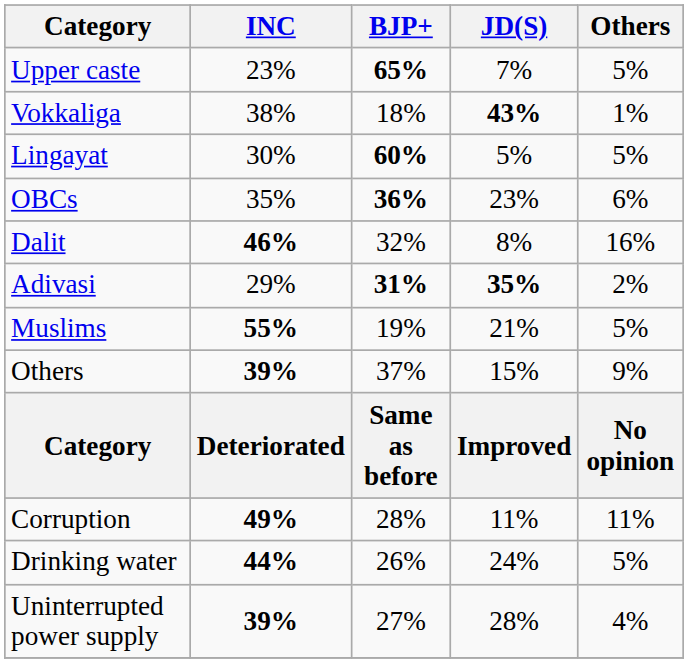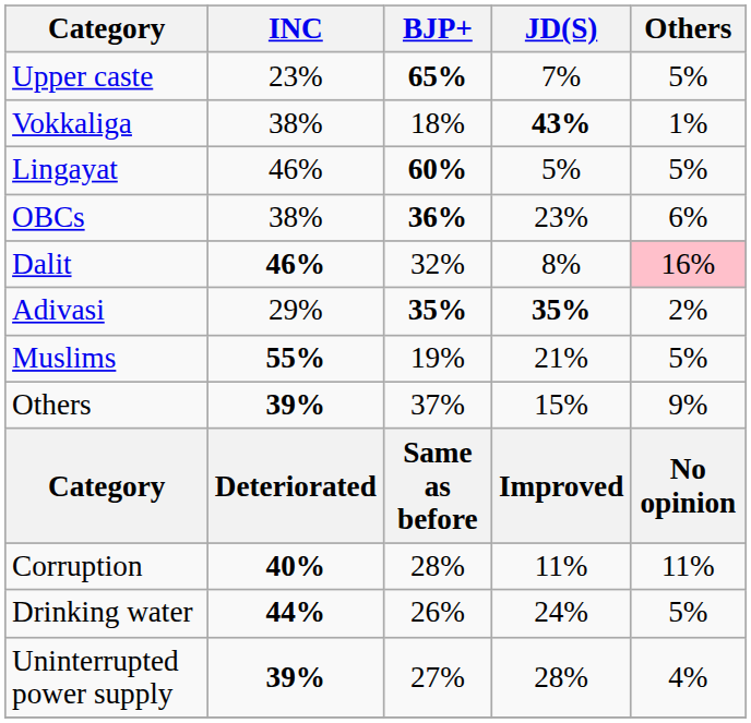 <table class="wikitable" border="1" style = "float: left; width:400px">
 <tr>
 <th>Category</th>
 <th><a href='#'>INC</a></th>
 <th><a href='#'>BJP+</a></th>
 <th><a href='#'>JD(S)</a></th>
 <th>Others</th>
 </tr>
 <tr>
 <td><a href='#'>Upper caste</a></td>
 <td align = "center">23%</td>
 <td align = "center"><strong>65%</strong></td>
 <td align = "center">7%</td>
 <td align = "center">5%</td>
 </tr>
 <tr>
 <td><a href='#'>Vokkaliga</a></td>
 <td align = "center">38%</td>
 <td align = "center">18%</td>
 <td align = "center"><strong>43%</strong></td>
 <td align = "center">1%</td>
 </tr>
 <tr>
 <td><a href='#'>Lingayat</a></td>
-<td align = "center">30%</td>
+<td align = "center">46%</td>
 <td align = "center"><strong>60%</strong></td>
 <td align = "center">5%</td>
 <td align = "center">5%</td>
 </tr>
 <tr>
 <td><a href='#'>OBCs</a></td>
-<td align = "center">35%</td>
+<td align = "center">38%</td>
 <td align = "center"><strong>36%</strong></td>
 <td align = "center">23%</td>
 <td align = "center">6%</td>
 </tr>
 <tr>
 <td><a href='#'>Dalit</a></td>
 <td align = "center"><strong>46%</strong></td>
 <td align = "center">32%</td>
 <td align = "center">8%</td>
-<td align = "center">16%</td>
+<td align = "center" style="background: pink;">16%</td>
 </tr>
 <tr>
 <td><a href='#'>Adivasi</a></td>
 <td align = "center">29%</td>
-<td align = "center"><strong>31%</strong></td>
+<td align = "center"><strong>35%</strong></td>
 <td align = "center"><strong>35%</strong></td>
 <td align = "center">2%</td>
 </tr>
 <tr>
 <td><a href='#'>Muslims</a></td>
 <td align = "center"><strong>55%</strong></td>
 <td align = "center">19%</td>
 <td align = "center">21%</td>
 <td align = "center">5%</td>
 </tr>
 <tr>
 <td>Others</td>
 <td align = "center"><strong>39%</strong></td>
 <td align = "center">37%</td>
 <td align = "center">15%</td>
 <td align = "center">9%</td>
 </tr>
 <tr>
 <th>Category</th>
 <th>Deteriorated</th>
 <th>Same as before</th>
 <th>Improved</th>
 <th>No opinion</th>
 </tr>
 <tr>
 <td>Corruption</td>
-<td align = "center"><strong>49%</strong></td>
+<td align = "center"><strong>40%</strong></td>
 <td align = "center">28%</td>
 <td align = "center">11%</td>
 <td align = "center">11%</td>
 </tr>
 <tr>
 <td>Drinking water</td>
 <td align = "center"><strong>44%</strong></td>
 <td align = "center">26%</td>
 <td align = "center">24%</td>
 <td align = "center">5%</td>
 </tr>
 <tr>
 <td>Uninterrupted power supply</td>
 <td align = "center"><strong>39%</strong></td>
 <td align = "center">27%</td>
 <td align = "center">28%</td>
 <td align = "center">4%</td>
 </tr>
 <tr>
 </tr>
 </table>
